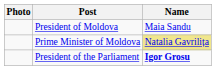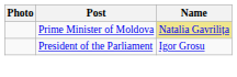 <table class=wikitable>
 <tr>
 <th>Photo</th>
 <th>Post</th>
 <th>Name</th>
-</tr>
-<tr>
-<td></td>
-<td><a href='#'>President of Moldova</a></td>
-<td><a href='#'>Maia Sandu</a></td>
 </tr>
 <tr>
 <td></td>
 <td><a href='#'>Prime Minister of Moldova</a></td>
 <td style="background: khaki;"><a href='#'>Natalia Gavrilița</a></td>
 </tr>
 <tr>
 <td></td>
 <td><a href='#'>President of the Parliament</a></td>
-<td><strong><a href='#'>Igor Grosu</a></strong></td>
+<td><a href='#'>Igor Grosu</a></td>
 </tr>
 </table>
